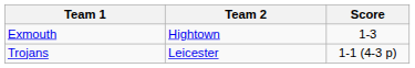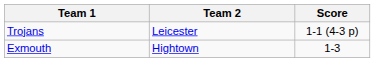 <table class="wikitable" style="font-size: 100%">
 <tr>
 <th width=200>Team 1</th>
 <th width=200>Team 2</th>
 <th width=100>Score</th>
 </tr>
 <tr>
+<td><a href='#'>Trojans</a></td>
+<td><a href='#'>Leicester</a></td>
+<td align=center>1-1 (4-3 p)</td>
+</tr>
+<tr>
 <td><a href='#'>Exmouth</a></td>
 <td><a href='#'>Hightown</a></td>
 <td align=center>1-3</td>
 </tr>
-<tr>
-<td><a href='#'>Trojans</a></td>
-<td><a href='#'>Leicester</a></td>
-<td align=center>1-1 (4-3 p)</td>
-</tr>
 </table>
